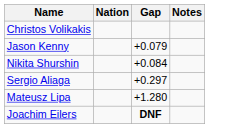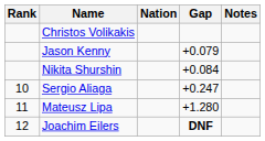 <table class="wikitable sortable" style="text-align:center">
 <tr>
+<th>Rank</th>
 <th>Name</th>
 <th>Nation</th>
 <th>Gap</th>
 <th>Notes</th>
 </tr>
 <tr>
+<td></td>
 <td align=left><a href='#'>Christos Volikakis</a></td>
 <td align=left></td>
 <td></td>
 <td></td>
 </tr>
 <tr>
+<td></td>
 <td align=left><a href='#'>Jason Kenny</a></td>
 <td align=left></td>
 <td>+0.079</td>
 <td></td>
 </tr>
 <tr>
+<td></td>
 <td align=left><a href='#'>Nikita Shurshin</a></td>
 <td align=left></td>
 <td>+0.084</td>
 <td></td>
 </tr>
 <tr>
+<td>10</td>
 <td align=left><a href='#'>Sergio Aliaga</a></td>
 <td align=left></td>
-<td>+0.297</td>
+<td>+0.247</td>
 <td></td>
 </tr>
 <tr>
+<td>11</td>
 <td align=left><a href='#'>Mateusz Lipa</a></td>
 <td align=left></td>
 <td>+1.280</td>
 <td></td>
 </tr>
 <tr>
+<td>12</td>
 <td align=left><a href='#'>Joachim Eilers</a></td>
 <td align=left></td>
 <td><strong>DNF</strong></td>
 <td></td>
 </tr>
 </table>
